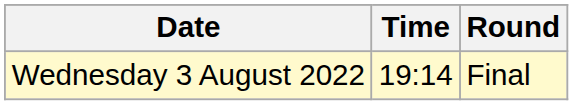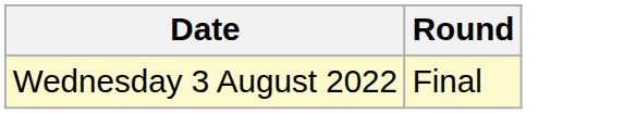 <table class="wikitable">
 <tr>
 <th>Date</th>
-<th>Time</th>
 <th>Round</th>
 </tr>
 <tr>
 <td style=background:lemonchiffon>Wednesday 3 August 2022</td>
-<td style=background:lemonchiffon>19:14</td>
 <td style=background:lemonchiffon>Final</td>
 </tr>
 </table>
